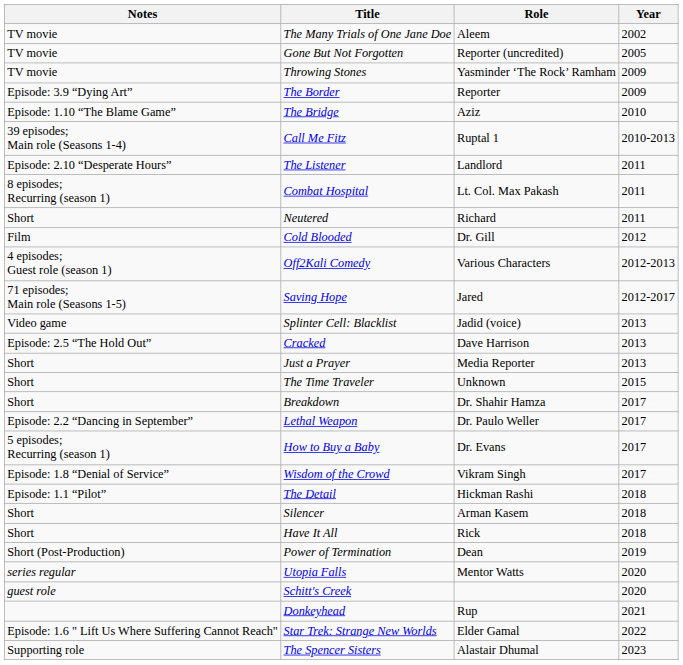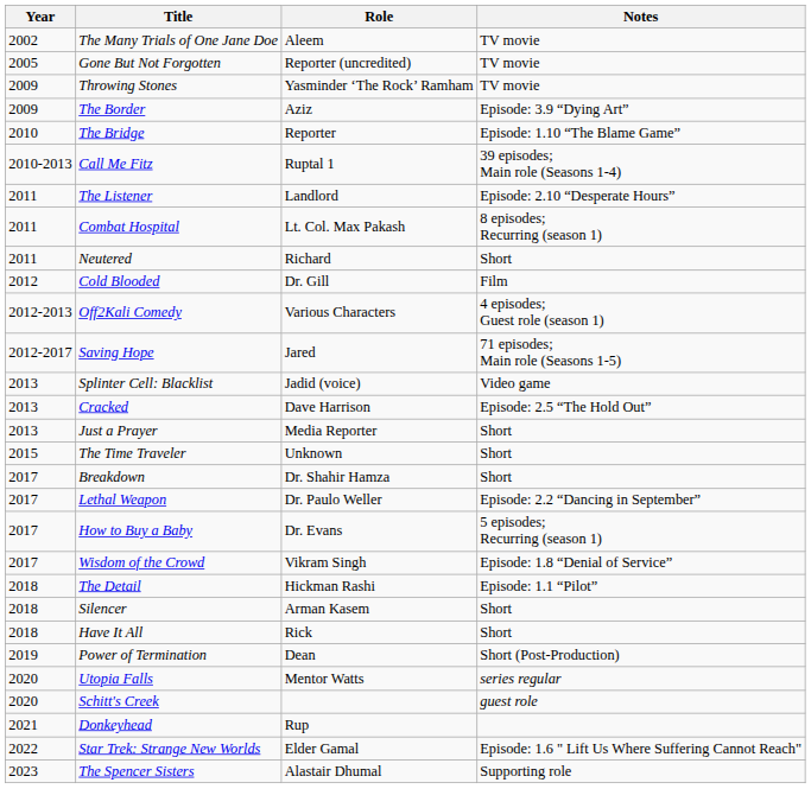 <table class="wikitable sortable">
 <tr>
-<th>Notes</th>
+<th>Year</th>
 <th>Title</th>
 <th>Role</th>
-<th>Year</th>
+<th>Notes</th>
 </tr>
 <tr>
-<td>TV movie</td>
+<td>2002</td>
 <td data-sort-value="Many Trials of One Jane Doe, The"><em>The Many Trials of One Jane Doe</em></td>
 <td>Aleem</td>
-<td>2002</td>
+<td>TV movie</td>
 </tr>
 <tr>
-<td>TV movie</td>
+<td>2005</td>
 <td><em>Gone But Not Forgotten</em></td>
 <td>Reporter (uncredited)</td>
-<td>2005</td>
+<td>TV movie</td>
 </tr>
 <tr>
-<td>TV movie</td>
+<td>2009</td>
 <td><em>Throwing Stones</em></td>
 <td>Yasminder ‘The Rock’ Ramham</td>
-<td>2009</td>
+<td>TV movie</td>
 </tr>
 <tr>
+<td>2009</td>
+<td data-sort-value="Border, The"><em><a href='#'>The Border</a></em></td>
+<td>Aziz</td>
 <td>Episode: 3.9 “Dying Art”</td>
-<td data-sort-value="Border, The"><em><a href='#'>The Border</a></em></td>
-<td>Reporter</td>
-<td>2009</td>
 </tr>
 <tr>
+<td>2010</td>
+<td data-sort-value="Bridge, The"><em><a href='#'>The Bridge</a></em></td>
+<td>Reporter</td>
 <td>Episode: 1.10 “The Blame Game”</td>
-<td data-sort-value="Bridge, The"><em><a href='#'>The Bridge</a></em></td>
-<td>Aziz</td>
-<td>2010</td>
 </tr>
 <tr>
-<td>39 episodes; <br> Main role (Seasons 1-4)</td>
+<td>2010-2013</td>
 <td><em><a href='#'>Call Me Fitz</a></em></td>
 <td>Ruptal 1</td>
-<td>2010-2013</td>
+<td>39 episodes; <br> Main role (Seasons 1-4)</td>
 </tr>
 <tr>
-<td>Episode: 2.10 “Desperate Hours”</td>
+<td>2011</td>
 <td data-sort-value="Listener, The"><em><a href='#'>The Listener</a></em></td>
 <td>Landlord</td>
-<td>2011</td>
+<td>Episode: 2.10 “Desperate Hours”</td>
 </tr>
 <tr>
-<td>8 episodes; <br> Recurring (season 1)</td>
+<td>2011</td>
 <td><em><a href='#'>Combat Hospital</a></em></td>
 <td>Lt. Col. Max Pakash</td>
-<td>2011</td>
+<td>8 episodes; <br> Recurring (season 1)</td>
 </tr>
 <tr>
-<td>Short</td>
+<td>2011</td>
 <td><em>Neutered</em></td>
 <td>Richard</td>
-<td>2011</td>
+<td>Short</td>
 </tr>
 <tr>
-<td>Film</td>
+<td>2012</td>
 <td><em><a href='#'>Cold Blooded</a></em></td>
 <td>Dr. Gill</td>
-<td>2012</td>
+<td>Film</td>
 </tr>
 <tr>
-<td>4 episodes; <br> Guest role (season 1)</td>
+<td>2012-2013</td>
 <td><em><a href='#'>Off2Kali Comedy</a></em></td>
 <td>Various Characters</td>
-<td>2012-2013</td>
+<td>4 episodes; <br> Guest role (season 1)</td>
 </tr>
 <tr>
-<td>71 episodes; <br> Main role (Seasons 1-5)</td>
+<td>2012-2017</td>
 <td><em><a href='#'>Saving Hope</a></em></td>
 <td>Jared</td>
-<td>2012-2017</td>
+<td>71 episodes; <br> Main role (Seasons 1-5)</td>
 </tr>
 <tr>
-<td>Video game</td>
+<td>2013</td>
 <td><em>Splinter Cell: Blacklist</em></td>
 <td>Jadid (voice)</td>
-<td>2013</td>
+<td>Video game</td>
 </tr>
 <tr>
-<td>Episode: 2.5 “The Hold Out”</td>
+<td>2013</td>
 <td><em><a href='#'>Cracked</a></em></td>
 <td>Dave Harrison</td>
-<td>2013</td>
+<td>Episode: 2.5 “The Hold Out”</td>
 </tr>
 <tr>
-<td>Short</td>
+<td>2013</td>
 <td><em>Just a Prayer</em></td>
 <td>Media Reporter</td>
-<td>2013</td>
+<td>Short</td>
 </tr>
 <tr>
-<td>Short</td>
+<td>2015</td>
 <td data-sort-value="Time Traveler, The"><em>The Time Traveler</em></td>
 <td>Unknown</td>
-<td>2015</td>
+<td>Short</td>
 </tr>
 <tr>
-<td>Short</td>
+<td>2017</td>
 <td><em>Breakdown</em></td>
 <td>Dr. Shahir Hamza</td>
-<td>2017</td>
+<td>Short</td>
 </tr>
 <tr>
-<td>Episode: 2.2 “Dancing in September”</td>
+<td>2017</td>
 <td><em><a href='#'>Lethal Weapon</a></em></td>
 <td>Dr. Paulo Weller</td>
-<td>2017</td>
+<td>Episode: 2.2 “Dancing in September”</td>
 </tr>
 <tr>
-<td>5 episodes; <br> Recurring (season 1)</td>
+<td>2017</td>
 <td><em><a href='#'>How to Buy a Baby</a></em></td>
 <td>Dr. Evans</td>
-<td>2017</td>
+<td>5 episodes; <br> Recurring (season 1)</td>
 </tr>
 <tr>
-<td>Episode: 1.8 “Denial of Service”</td>
+<td>2017</td>
 <td><em><a href='#'>Wisdom of the Crowd</a></em></td>
 <td>Vikram Singh</td>
-<td>2017</td>
+<td>Episode: 1.8 “Denial of Service”</td>
 </tr>
 <tr>
-<td>Episode: 1.1 “Pilot”</td>
+<td>2018</td>
 <td data-sort-value="Detail, The"><em><a href='#'>The Detail</a></em></td>
 <td>Hickman Rashi</td>
-<td>2018</td>
+<td>Episode: 1.1 “Pilot”</td>
 </tr>
 <tr>
-<td>Short</td>
+<td>2018</td>
 <td><em>Silencer</em></td>
 <td>Arman Kasem</td>
-<td>2018</td>
+<td>Short</td>
 </tr>
 <tr>
-<td>Short</td>
+<td>2018</td>
 <td><em>Have It All</em></td>
 <td>Rick</td>
-<td>2018</td>
+<td>Short</td>
 </tr>
 <tr>
-<td>Short (Post-Production)</td>
+<td>2019</td>
 <td><em>Power of Termination</em></td>
 <td>Dean</td>
-<td>2019</td>
+<td>Short (Post-Production)</td>
 </tr>
 <tr>
-<td><em>series regular</em></td>
+<td>2020</td>
 <td><em><a href='#'>Utopia Falls</a></em></td>
 <td>Mentor Watts</td>
-<td>2020</td>
+<td><em>series regular</em></td>
 </tr>
 <tr>
-<td><em>guest role</em></td>
+<td>2020</td>
 <td><em><a href='#'>Schitt's Creek</a></em></td>
 <td></td>
-<td>2020</td>
+<td><em>guest role</em></td>
 </tr>
 <tr>
-<td></td>
+<td>2021</td>
 <td><em><a href='#'>Donkeyhead</a></em></td>
 <td>Rup</td>
-<td>2021</td>
+<td></td>
 </tr>
 <tr>
-<td>Episode: 1.6 " Lift Us Where Suffering Cannot Reach"</td>
+<td>2022</td>
 <td><em><a href='#'>Star Trek: Strange New Worlds</a></em></td>
 <td>Elder Gamal</td>
-<td>2022</td>
+<td>Episode: 1.6 " Lift Us Where Suffering Cannot Reach"</td>
 </tr>
 <tr>
-<td>Supporting role</td>
+<td>2023</td>
 <td data-sort-value="Spencer Sisters, The"><em><a href='#'>The Spencer Sisters</a></em></td>
 <td>Alastair Dhumal</td>
-<td>2023</td>
+<td>Supporting role</td>
 </tr>
 </table>
